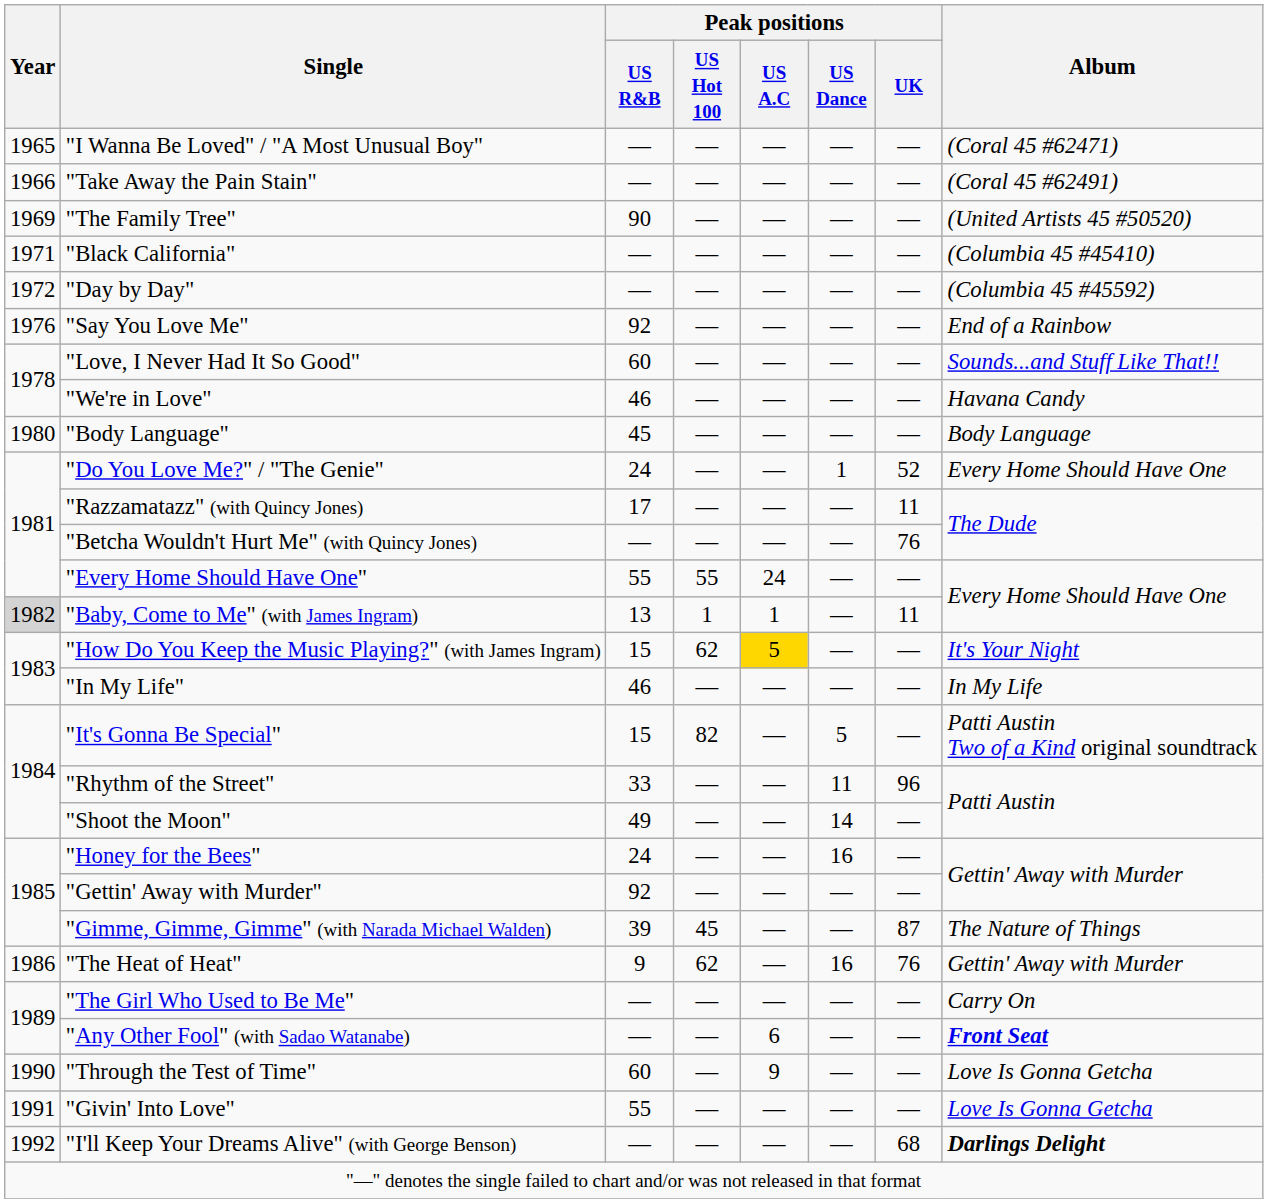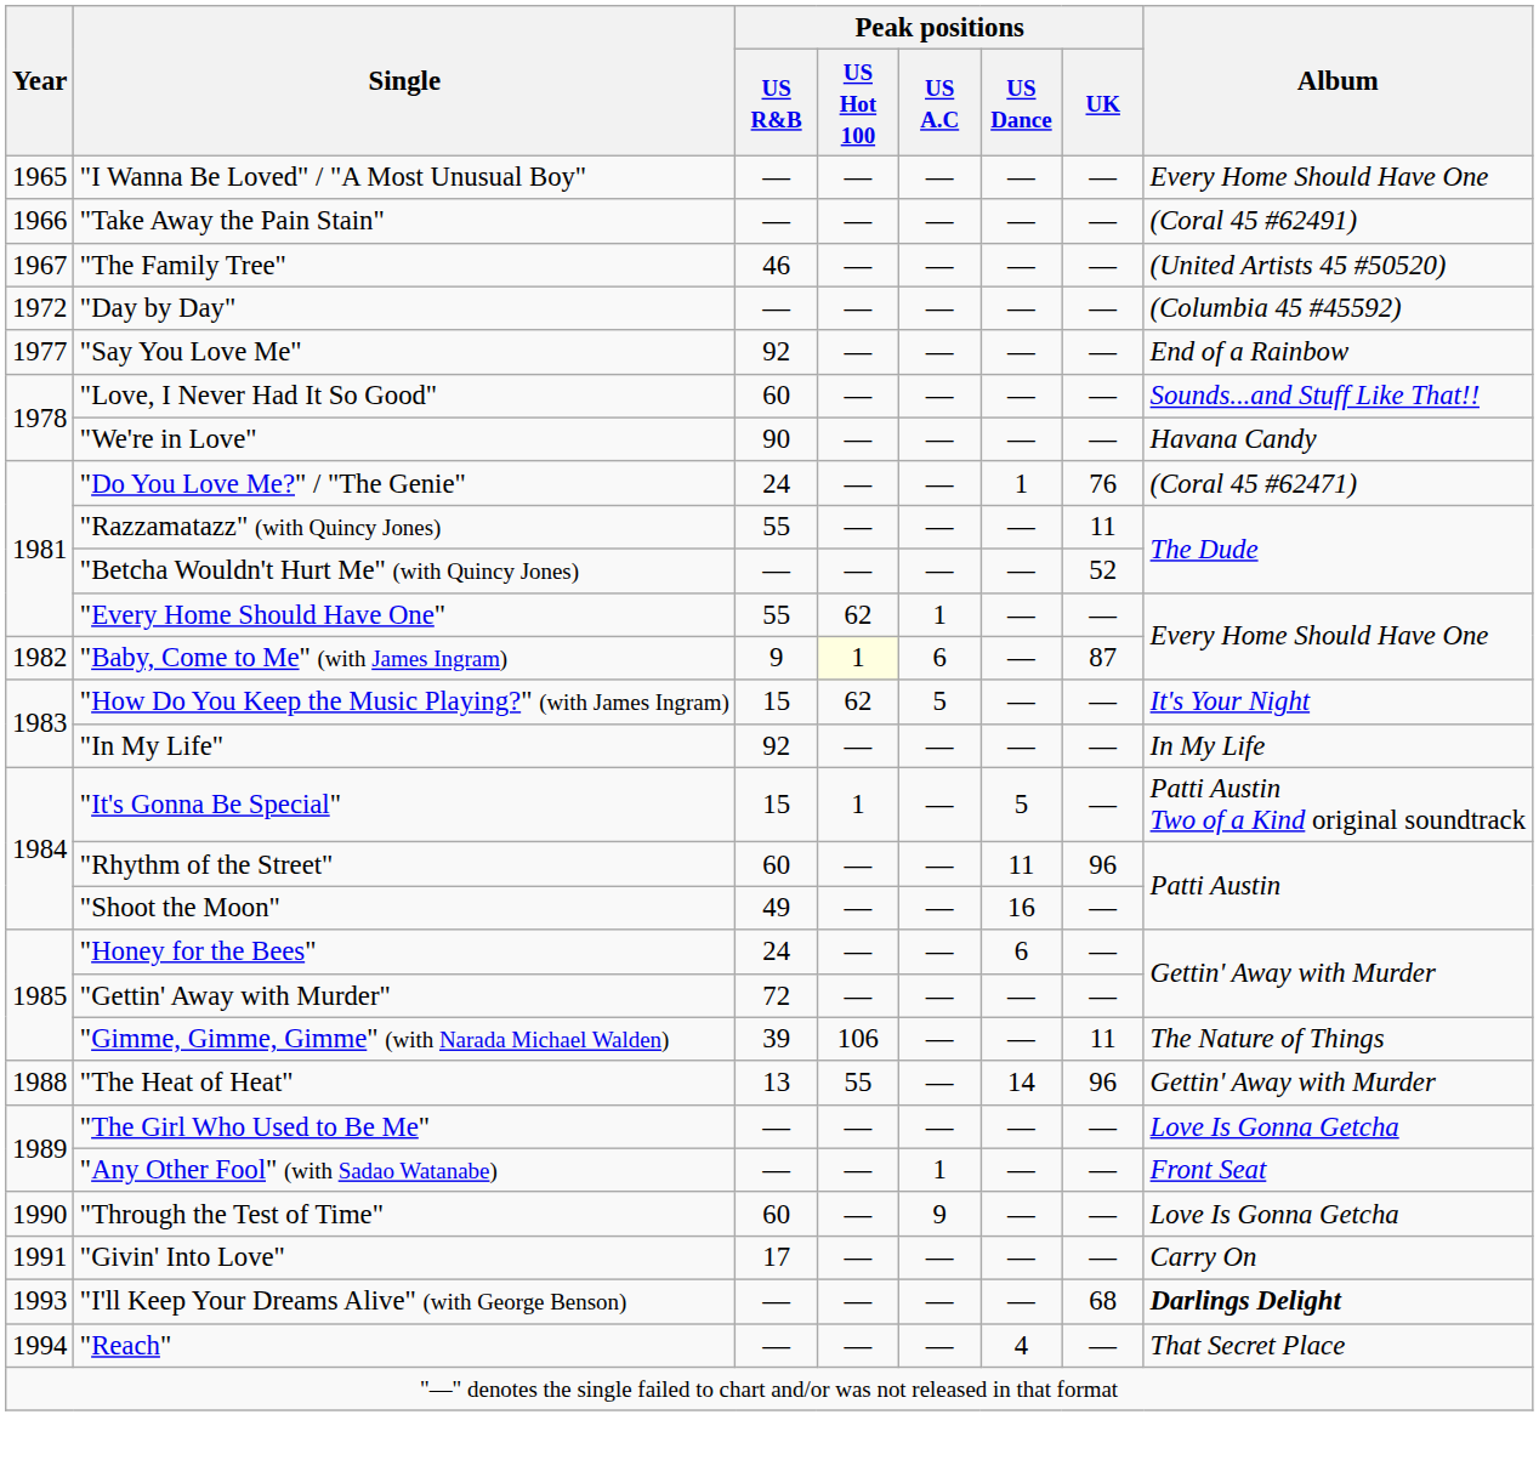 <table class="wikitable">
 <tr>
 <th ! style="text-align:center;" rowspan="2">Year</th>
 <th ! style="text-align:center;" rowspan="2">Single</th>
 <th colspan="5" style="text-align:center;" !>Peak positions</th>
 <th ! style="text-align:center;" rowspan="2">Album</th>
 </tr>
 <tr>
 <th width="40"><small><a href='#'>US R&B</a></small><br></th>
 <th width="40"><small><a href='#'>US Hot 100</a></small><br></th>
 <th width="40"><small><a href='#'>US A.C</a></small><br></th>
 <th width="40"><small><a href='#'>US Dance</a></small><br></th>
 <th width="40"><small><a href='#'>UK</a></small><br></th>
 </tr>
 <tr>
 <td style="text-align:center;">1965</td>
 <td align="left">"I Wanna Be Loved" / "A Most Unusual Boy"</td>
 <td style="text-align:center;">—</td>
 <td style="text-align:center;">—</td>
 <td style="text-align:center;">—</td>
 <td style="text-align:center;">—</td>
 <td style="text-align:center;">—</td>
-<td><em>(Coral 45 #62471)</em></td>
+<td><em>Every Home Should Have One</em></td>
 </tr>
 <tr>
 <td style="text-align:center;">1966</td>
 <td align="left">"Take Away the Pain Stain"</td>
 <td style="text-align:center;">—</td>
 <td style="text-align:center;">—</td>
 <td style="text-align:center;">—</td>
 <td style="text-align:center;">—</td>
 <td style="text-align:center;">—</td>
 <td><em>(Coral 45 #62491)</em></td>
 </tr>
 <tr>
-<td style="text-align:center;">1969</td>
+<td style="text-align:center;">1967</td>
 <td align="left">"The Family Tree"</td>
-<td style="text-align:center;">90</td>
+<td style="text-align:center;">46</td>
 <td style="text-align:center;">—</td>
 <td style="text-align:center;">—</td>
 <td style="text-align:center;">—</td>
 <td style="text-align:center;">—</td>
 <td><em>(United Artists 45 #50520)</em></td>
-</tr>
-<tr>
-<td style="text-align:center;">1971</td>
-<td align="left">"Black California"</td>
-<td style="text-align:center;">—</td>
-<td style="text-align:center;">—</td>
-<td style="text-align:center;">—</td>
-<td style="text-align:center;">—</td>
-<td style="text-align:center;">—</td>
-<td><em>(Columbia 45 #45410)</em></td>
 </tr>
 <tr>
 <td style="text-align:center;">1972</td>
 <td align="left">"Day by Day"</td>
 <td style="text-align:center;">—</td>
 <td style="text-align:center;">—</td>
 <td style="text-align:center;">—</td>
 <td style="text-align:center;">—</td>
 <td style="text-align:center;">—</td>
 <td><em>(Columbia 45 #45592)</em></td>
 </tr>
 <tr>
-<td style="text-align:center;">1976</td>
+<td style="text-align:center;">1977</td>
 <td align="left">"Say You Love Me"</td>
 <td style="text-align:center;">92</td>
 <td style="text-align:center;">—</td>
 <td style="text-align:center;">—</td>
 <td style="text-align:center;">—</td>
 <td style="text-align:center;">—</td>
 <td><em>End of a Rainbow</em></td>
 </tr>
 <tr>
 <td style="text-align:center;" rowspan="2">1978</td>
 <td align="left">"Love, I Never Had It So Good"</td>
 <td style="text-align:center;">60</td>
 <td style="text-align:center;">—</td>
 <td style="text-align:center;">—</td>
 <td style="text-align:center;">—</td>
 <td style="text-align:center;">—</td>
 <td><em><a href='#'>Sounds...and Stuff Like That!!</a></em></td>
 </tr>
 <tr>
 <td align="left">"We're in Love"</td>
-<td style="text-align:center;">46</td>
+<td style="text-align:center;">90</td>
 <td style="text-align:center;">—</td>
 <td style="text-align:center;">—</td>
 <td style="text-align:center;">—</td>
 <td style="text-align:center;">—</td>
 <td><em>Havana Candy</em></td>
-</tr>
-<tr>
-<td style="text-align:center;">1980</td>
-<td align="left">"Body Language"</td>
-<td style="text-align:center;">45</td>
-<td style="text-align:center;">—</td>
-<td style="text-align:center;">—</td>
-<td style="text-align:center;">—</td>
-<td style="text-align:center;">—</td>
-<td><em>Body Language</em></td>
 </tr>
 <tr>
 <td style="text-align:center;" rowspan="4">1981</td>
 <td align="left">"<a href='#'>Do You Love Me?</a>" / "The Genie"</td>
 <td style="text-align:center;">24</td>
 <td style="text-align:center;">—</td>
 <td style="text-align:center;">—</td>
 <td style="text-align:center;">1</td>
-<td style="text-align:center;">52</td>
-<td><em>Every Home Should Have One</em></td>
+<td style="text-align:center;">76</td>
+<td><em>(Coral 45 #62471)</em></td>
 </tr>
 <tr>
 <td align="left">"Razzamatazz" <small>(with Quincy Jones)</small></td>
-<td style="text-align:center;">17</td>
+<td style="text-align:center;">55</td>
 <td style="text-align:center;">—</td>
 <td style="text-align:center;">—</td>
 <td style="text-align:center;">—</td>
 <td style="text-align:center;">11</td>
 <td rowspan="2"><em><a href='#'>The Dude</a></em></td>
 </tr>
 <tr>
 <td align="left">"Betcha Wouldn't Hurt Me" <small>(with Quincy Jones)</small></td>
 <td style="text-align:center;">—</td>
 <td style="text-align:center;">—</td>
 <td style="text-align:center;">—</td>
 <td style="text-align:center;">—</td>
-<td style="text-align:center;">76</td>
+<td style="text-align:center;">52</td>
 </tr>
 <tr>
 <td align="left">"<a href='#'>Every Home Should Have One</a>"</td>
 <td style="text-align:center;">55</td>
-<td style="text-align:center;">55</td>
-<td style="text-align:center;">24</td>
+<td style="text-align:center;">62</td>
+<td style="text-align:center;">1</td>
 <td style="text-align:center;">—</td>
 <td style="text-align:center;">—</td>
 <td rowspan="2"><em>Every Home Should Have One</em></td>
 </tr>
 <tr>
-<td style="background: lightgrey; text-align:center;">1982</td>
+<td style="text-align:center;">1982</td>
 <td align="left">"<a href='#'>Baby, Come to Me</a>" <small>(with <a href='#'>James Ingram</a>)</small></td>
-<td style="text-align:center;">13</td>
-<td style="text-align:center;">1</td>
-<td style="text-align:center;">1</td>
+<td style="text-align:center;">9</td>
+<td style="background: lightyellow; text-align:center;">1</td>
+<td style="text-align:center;">6</td>
 <td style="text-align:center;">—</td>
-<td style="text-align:center;">11</td>
+<td style="text-align:center;">87</td>
 </tr>
 <tr>
 <td style="text-align:center;" rowspan="2">1983</td>
 <td align="left">"<a href='#'>How Do You Keep the Music Playing?</a>" <small>(with James Ingram)</small></td>
 <td style="text-align:center;">15</td>
 <td style="text-align:center;">62</td>
-<td style="background: gold; text-align:center;">5</td>
+<td style="text-align:center;">5</td>
 <td style="text-align:center;">—</td>
 <td style="text-align:center;">—</td>
 <td><em><a href='#'>It's Your Night</a></em></td>
 </tr>
 <tr>
 <td align="left">"In My Life"</td>
-<td style="text-align:center;">46</td>
+<td style="text-align:center;">92</td>
 <td style="text-align:center;">—</td>
 <td style="text-align:center;">—</td>
 <td style="text-align:center;">—</td>
 <td style="text-align:center;">—</td>
 <td><em>In My Life</em></td>
 </tr>
 <tr>
 <td style="text-align:center;" rowspan="3">1984</td>
 <td align="left">"<a href='#'>It's Gonna Be Special</a>"</td>
 <td style="text-align:center;">15</td>
-<td style="text-align:center;">82</td>
+<td style="text-align:center;">1</td>
 <td style="text-align:center;">—</td>
 <td style="text-align:center;">5</td>
 <td style="text-align:center;">—</td>
 <td><em>Patti Austin</em><br><em><a href='#'>Two of a Kind</a></em> original soundtrack</td>
 </tr>
 <tr>
 <td align="left">"Rhythm of the Street"</td>
-<td style="text-align:center;">33</td>
+<td style="text-align:center;">60</td>
 <td style="text-align:center;">—</td>
 <td style="text-align:center;">—</td>
 <td style="text-align:center;">11</td>
 <td style="text-align:center;">96</td>
 <td rowspan="2"><em>Patti Austin</em></td>
 </tr>
 <tr>
 <td align="left">"Shoot the Moon"</td>
 <td style="text-align:center;">49</td>
 <td style="text-align:center;">—</td>
 <td style="text-align:center;">—</td>
-<td style="text-align:center;">14</td>
+<td style="text-align:center;">16</td>
 <td style="text-align:center;">—</td>
 </tr>
 <tr>
 <td style="text-align:center;" rowspan="3">1985</td>
 <td align="left">"<a href='#'>Honey for the Bees</a>"</td>
 <td style="text-align:center;">24</td>
 <td style="text-align:center;">—</td>
 <td style="text-align:center;">—</td>
-<td style="text-align:center;">16</td>
+<td style="text-align:center;">6</td>
 <td style="text-align:center;">—</td>
 <td rowspan="2"><em>Gettin' Away with Murder</em></td>
 </tr>
 <tr>
 <td align="left">"Gettin' Away with Murder"</td>
-<td style="text-align:center;">92</td>
+<td style="text-align:center;">72</td>
 <td style="text-align:center;">—</td>
 <td style="text-align:center;">—</td>
 <td style="text-align:center;">—</td>
 <td style="text-align:center;">—</td>
 </tr>
 <tr>
 <td>"<a href='#'>Gimme, Gimme, Gimme</a>" <small>(with <a href='#'>Narada Michael Walden</a>)</small></td>
 <td style="text-align:center;">39</td>
-<td style="text-align:center;">45</td>
+<td style="text-align:center;">106</td>
 <td style="text-align:center;">—</td>
 <td style="text-align:center;">—</td>
-<td style="text-align:center;">87</td>
+<td style="text-align:center;">11</td>
 <td><em>The Nature of Things</em></td>
 </tr>
 <tr>
-<td style="text-align:center;">1986</td>
+<td style="text-align:center;">1988</td>
 <td style="text-align:left;">"The Heat of Heat"</td>
-<td style="text-align:center;">9</td>
-<td style="text-align:center;">62</td>
+<td style="text-align:center;">13</td>
+<td style="text-align:center;">55</td>
 <td style="text-align:center;">—</td>
-<td style="text-align:center;">16</td>
-<td style="text-align:center;">76</td>
+<td style="text-align:center;">14</td>
+<td style="text-align:center;">96</td>
 <td><em>Gettin' Away with Murder</em></td>
 </tr>
 <tr>
 <td style="text-align:center;" rowspan="2">1989</td>
 <td style="text-align:left;">"<a href='#'>The Girl Who Used to Be Me</a>"</td>
 <td style="text-align:center;">—</td>
 <td style="text-align:center;">—</td>
 <td style="text-align:center;">—</td>
 <td style="text-align:center;">—</td>
 <td style="text-align:center;">—</td>
-<td><em>Carry On</em></td>
+<td><em><a href='#'>Love Is Gonna Getcha</a></em></td>
 </tr>
 <tr>
 <td style="text-align:left;">"<a href='#'>Any Other Fool</a>" <small>(with <a href='#'>Sadao Watanabe</a>)</small></td>
 <td style="text-align:center;">—</td>
 <td style="text-align:center;">—</td>
-<td style="text-align:center;">6</td>
+<td style="text-align:center;">1</td>
 <td style="text-align:center;">—</td>
 <td style="text-align:center;">—</td>
-<td><strong><em><a href='#'>Front Seat</a></em></strong></td>
+<td><em><a href='#'>Front Seat</a></em></td>
 </tr>
 <tr>
 <td style="text-align:center;">1990</td>
 <td style="text-align:left;">"Through the Test of Time"</td>
 <td style="text-align:center;">60</td>
 <td style="text-align:center;">—</td>
 <td style="text-align:center;">9</td>
 <td style="text-align:center;">—</td>
 <td style="text-align:center;">—</td>
 <td><em>Love Is Gonna Getcha</em></td>
 </tr>
 <tr>
 <td style="text-align:center;">1991</td>
 <td style="text-align:left;">"Givin' Into Love"</td>
-<td style="text-align:center;">55</td>
+<td style="text-align:center;">17</td>
 <td style="text-align:center;">—</td>
 <td style="text-align:center;">—</td>
 <td style="text-align:center;">—</td>
 <td style="text-align:center;">—</td>
-<td><em><a href='#'>Love Is Gonna Getcha</a></em></td>
+<td><em>Carry On</em></td>
 </tr>
 <tr>
-<td style="text-align:center;">1992</td>
+<td style="text-align:center;">1993</td>
 <td>"I'll Keep Your Dreams Alive" <small>(with George Benson)</small></td>
 <td style="text-align:center;">—</td>
 <td style="text-align:center;">—</td>
 <td style="text-align:center;">—</td>
 <td style="text-align:center;">—</td>
 <td style="text-align:center;">68</td>
 <td><strong><em>Darlings Delight</em></strong></td>
 </tr>
 <tr>
+<td style="text-align:center;">1994</td>
+<td style="text-align:left;">"<a href='#'>Reach</a>"</td>
+<td style="text-align:center;">—</td>
+<td style="text-align:center;">—</td>
+<td style="text-align:center;">—</td>
+<td style="text-align:center;">4</td>
+<td style="text-align:center;">—</td>
+<td><em>That Secret Place</em></td>
+</tr>
+<tr>
 <td style="text-align:center;" colspan="8"><small>"—" denotes the single failed to chart and/or was not released in that format</small></td>
 </tr>
 </table>
